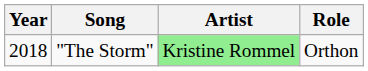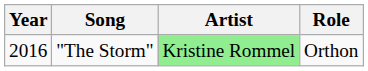 <table class="wikitable sortable">
 <tr>
 <th>Year</th>
 <th>Song</th>
 <th>Artist</th>
 <th>Role</th>
 </tr>
 <tr>
-<td>2018</td>
+<td>2016</td>
 <td>"The Storm"</td>
 <td style="background: lightgreen;">Kristine Rommel</td>
 <td>Orthon</td>
 </tr>
 </table>
